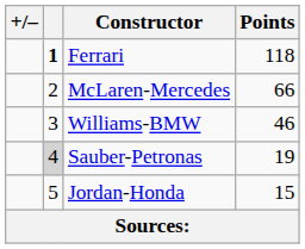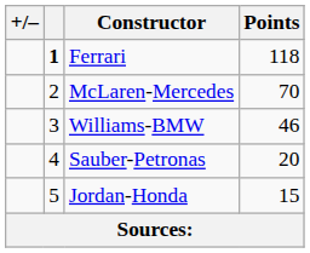 <table class="wikitable" style="font-size: 85%;">
 <tr>
 <th scope="col">+/–</th>
 <th scope="col"></th>
 <th scope="col">Constructor</th>
 <th scope="col">Points</th>
 </tr>
 <tr>
 <td align="left"></td>
 <td align="center"><strong>1</strong></td>
 <td> <a href='#'>Ferrari</a></td>
 <td align="right">118</td>
 </tr>
 <tr>
 <td align="left"></td>
 <td align="center">2</td>
 <td> <a href='#'>McLaren</a>-<a href='#'>Mercedes</a></td>
-<td align="right">66</td>
+<td align="right">70</td>
 </tr>
 <tr>
 <td align="left"></td>
 <td align="center">3</td>
 <td> <a href='#'>Williams</a>-<a href='#'>BMW</a></td>
 <td align="right">46</td>
 </tr>
 <tr>
 <td align="left"></td>
-<td align="center" style="background: lightgrey;">4</td>
+<td align="center">4</td>
 <td> <a href='#'>Sauber</a>-<a href='#'>Petronas</a></td>
-<td align="right">19</td>
+<td align="right">20</td>
 </tr>
 <tr>
 <td align="left"></td>
 <td align="center">5</td>
 <td> <a href='#'>Jordan</a>-<a href='#'>Honda</a></td>
 <td align="right">15</td>
 </tr>
 <tr>
 <th colspan=4>Sources:</th>
 </tr>
 </table>
